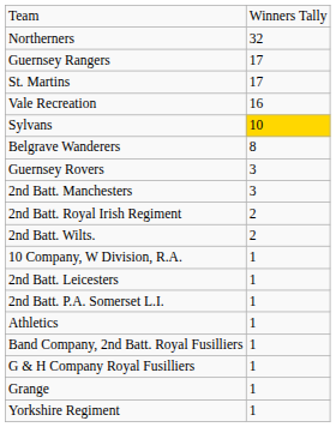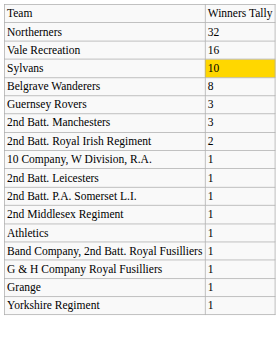 <table class="wikitable">
 <tr>
 <td>Team</td>
 <td>Winners Tally</td>
 </tr>
 <tr>
 <td>Northerners</td>
 <td>32</td>
-</tr>
-<tr>
-<td>Guernsey Rangers</td>
-<td>17</td>
-</tr>
-<tr>
-<td>St. Martins</td>
-<td>17</td>
 </tr>
 <tr>
 <td>Vale Recreation</td>
 <td>16</td>
 </tr>
 <tr>
 <td>Sylvans</td>
 <td style="background: gold;">10</td>
 </tr>
 <tr>
 <td>Belgrave  Wanderers</td>
 <td>8</td>
 </tr>
 <tr>
 <td>Guernsey Rovers</td>
 <td>3</td>
 </tr>
 <tr>
 <td>2nd Batt. Manchesters</td>
 <td>3</td>
 </tr>
 <tr>
 <td>2nd Batt. Royal Irish Regiment</td>
 <td>2</td>
 </tr>
 <tr>
-<td>2nd Batt. Wilts.</td>
-<td>2</td>
-</tr>
-<tr>
 <td>10 Company, W Division, R.A.</td>
 <td>1</td>
 </tr>
 <tr>
 <td>2nd Batt. Leicesters</td>
 <td>1</td>
 </tr>
 <tr>
 <td>2nd Batt. P.A. Somerset L.I.</td>
+<td>1</td>
+</tr>
+<tr>
+<td>2nd Middlesex Regiment</td>
 <td>1</td>
 </tr>
 <tr>
 <td>Athletics</td>
 <td>1</td>
 </tr>
 <tr>
 <td>Band Company, 2nd Batt. Royal Fusilliers</td>
 <td>1</td>
 </tr>
 <tr>
 <td>G & H Company Royal Fusilliers</td>
 <td>1</td>
 </tr>
 <tr>
 <td>Grange</td>
 <td>1</td>
 </tr>
 <tr>
 <td>Yorkshire Regiment</td>
 <td>1</td>
 </tr>
 </table>
